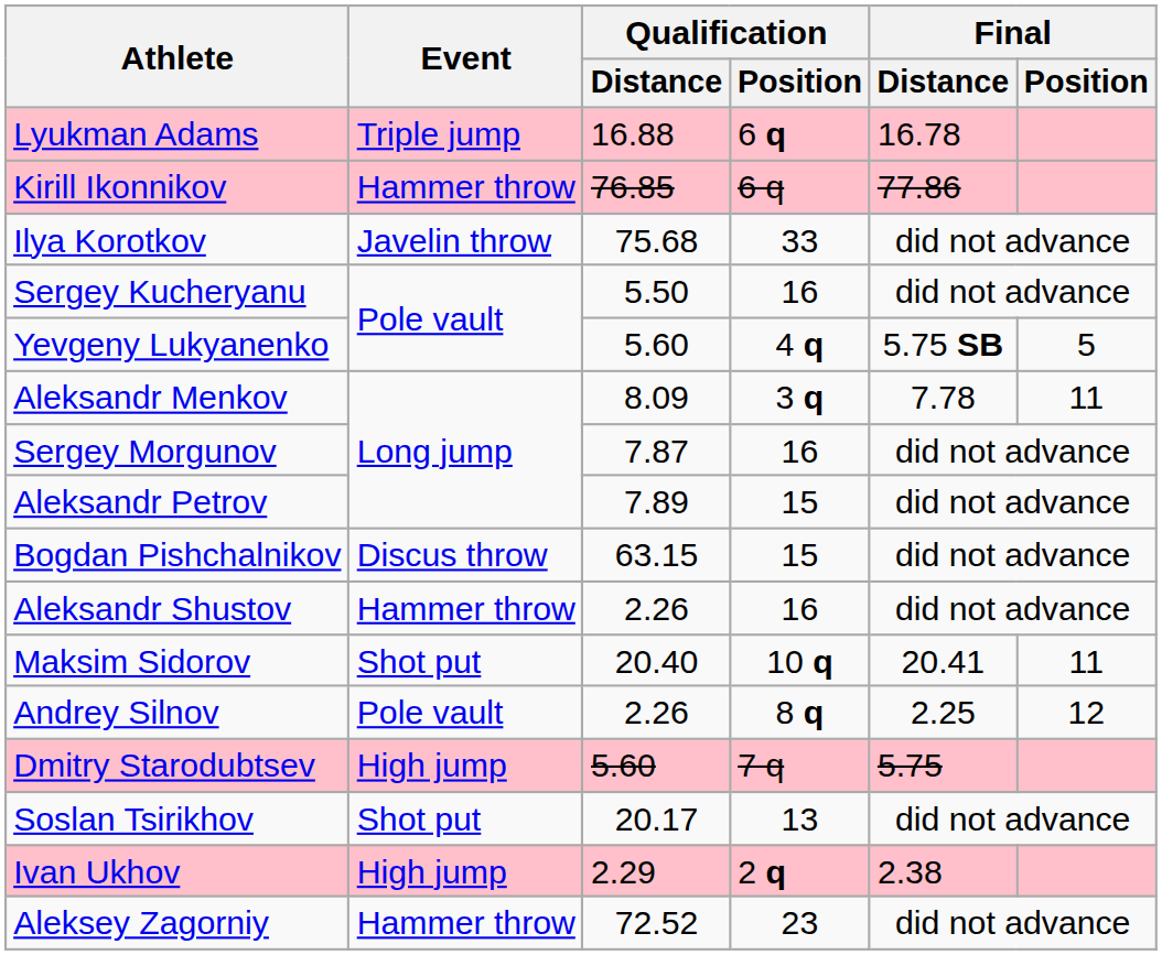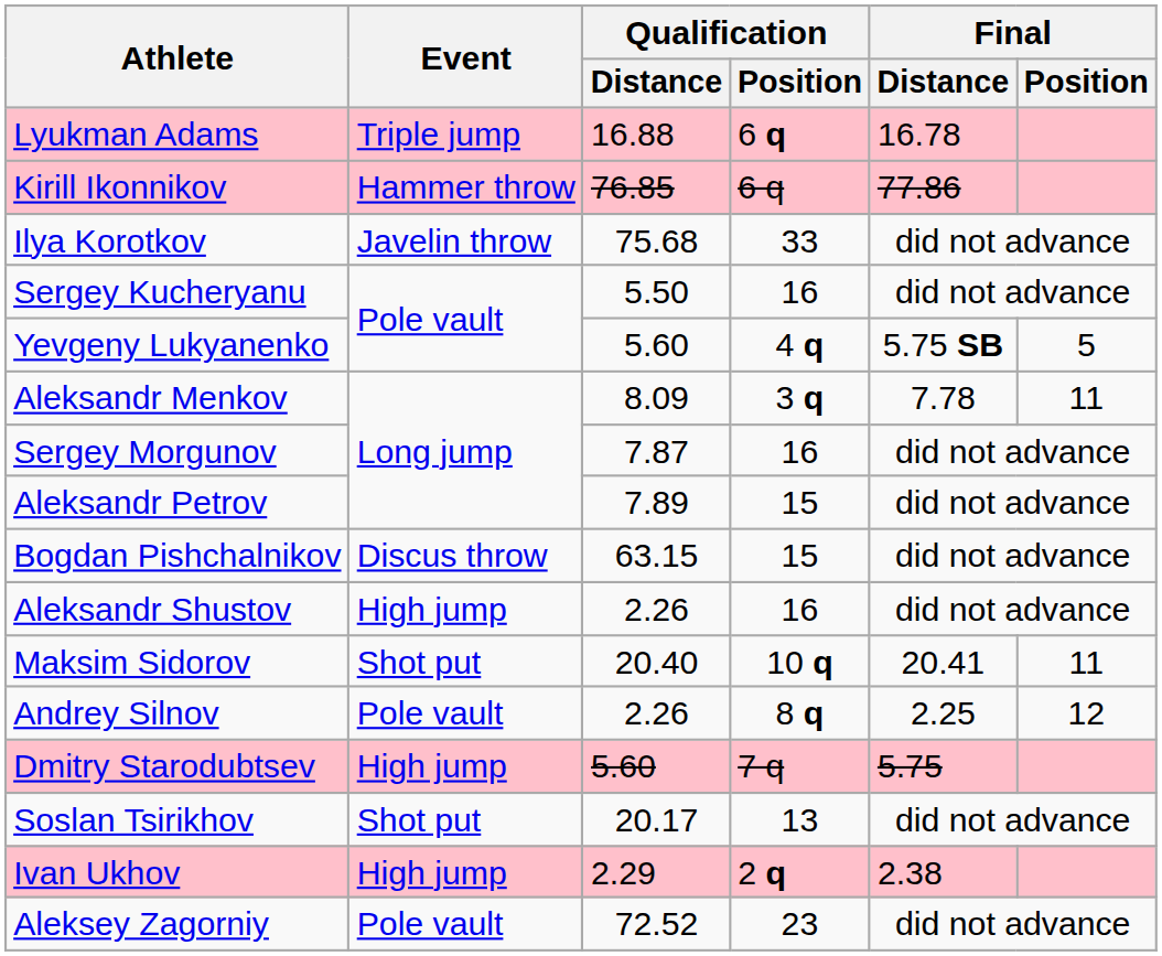 <table class=wikitable style="font-size:90%">
 <tr>
 <th rowspan="2">Athlete</th>
 <th rowspan="2">Event</th>
 <th colspan="2">Qualification</th>
 <th colspan="2">Final</th>
 </tr>
 <tr style="font-size:95%">
 <th>Distance</th>
 <th>Position</th>
 <th>Distance</th>
 <th>Position</th>
 </tr>
 <tr bgcolor=pink>
 <td align=left><a href='#'>Lyukman Adams</a></td>
 <td align=left><a href='#'>Triple jump</a></td>
 <td>16.88</td>
 <td>6 <strong>q</strong></td>
 <td>16.78</td>
 <td></td>
 </tr>
 <tr bgcolor=pink>
 <td align=left><a href='#'>Kirill Ikonnikov</a></td>
 <td align=left><a href='#'>Hammer throw</a></td>
 <td><s>76.85</s></td>
 <td><s>6 q</s></td>
 <td><s>77.86</s></td>
 <td></td>
 </tr>
 <tr align=center>
 <td align=left><a href='#'>Ilya Korotkov</a></td>
 <td align=left><a href='#'>Javelin throw</a></td>
 <td>75.68</td>
 <td>33</td>
 <td colspan=2>did not advance</td>
 </tr>
 <tr align=center>
 <td align=left><a href='#'>Sergey Kucheryanu</a></td>
 <td align=left rowspan=2><a href='#'>Pole vault</a></td>
 <td>5.50</td>
 <td>16</td>
 <td colspan=2>did not advance</td>
 </tr>
 <tr align=center>
 <td align=left><a href='#'>Yevgeny Lukyanenko</a></td>
 <td>5.60</td>
 <td>4 <strong>q</strong></td>
 <td>5.75 <strong>SB</strong></td>
 <td>5</td>
 </tr>
 <tr align=center>
 <td align=left><a href='#'>Aleksandr Menkov</a></td>
 <td align=left rowspan=3><a href='#'>Long jump</a></td>
 <td>8.09</td>
 <td>3 <strong>q</strong></td>
 <td>7.78</td>
 <td>11</td>
 </tr>
 <tr align=center>
 <td align=left><a href='#'>Sergey Morgunov</a></td>
 <td>7.87</td>
 <td>16</td>
 <td colspan=2>did not advance</td>
 </tr>
 <tr align=center>
 <td align=left><a href='#'>Aleksandr Petrov</a></td>
 <td>7.89</td>
 <td>15</td>
 <td colspan=2>did not advance</td>
 </tr>
 <tr align=center>
 <td align=left><a href='#'>Bogdan Pishchalnikov</a></td>
 <td align=left><a href='#'>Discus throw</a></td>
 <td>63.15</td>
 <td>15</td>
 <td colspan=2>did not advance</td>
 </tr>
 <tr align=center>
 <td align=left><a href='#'>Aleksandr Shustov</a></td>
-<td align=left><a href='#'>Hammer throw</a></td>
+<td align=left><a href='#'>High jump</a></td>
 <td>2.26</td>
 <td>16</td>
 <td colspan=2>did not advance</td>
 </tr>
 <tr align=center>
 <td align=left><a href='#'>Maksim Sidorov</a></td>
 <td align=left><a href='#'>Shot put</a></td>
 <td>20.40</td>
 <td>10 <strong>q</strong></td>
 <td>20.41</td>
 <td>11</td>
 </tr>
 <tr align=center>
 <td align=left><a href='#'>Andrey Silnov</a></td>
 <td align=left><a href='#'>Pole vault</a></td>
 <td>2.26</td>
 <td>8 <strong>q</strong></td>
 <td>2.25</td>
 <td>12</td>
 </tr>
 <tr bgcolor=pink>
 <td align=left><a href='#'>Dmitry Starodubtsev</a></td>
 <td align=left><a href='#'>High jump</a></td>
 <td><s>5.60</s></td>
 <td><s>7 q</s></td>
 <td><s>5.75</s></td>
 <td></td>
 </tr>
 <tr align=center>
 <td align=left><a href='#'>Soslan Tsirikhov</a></td>
 <td align=left><a href='#'>Shot put</a></td>
 <td>20.17</td>
 <td>13</td>
 <td colspan=2>did not advance</td>
 </tr>
 <tr bgcolor=pink>
 <td align=left><a href='#'>Ivan Ukhov</a></td>
 <td align=left><a href='#'>High jump</a></td>
 <td>2.29</td>
 <td>2 <strong>q</strong></td>
 <td>2.38</td>
 <td></td>
 </tr>
 <tr align=center>
 <td align=left><a href='#'>Aleksey Zagorniy</a></td>
-<td align=left><a href='#'>Hammer throw</a></td>
+<td align=left><a href='#'>Pole vault</a></td>
 <td>72.52</td>
 <td>23</td>
 <td colspan=2>did not advance</td>
 </tr>
 </table>
